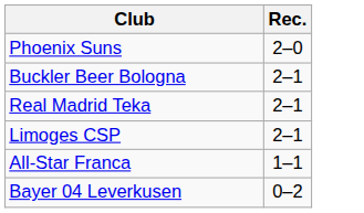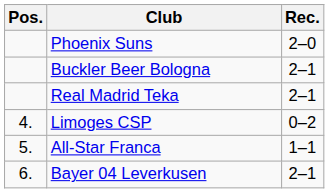 <table class="wikitable" style="text-align:center">
 <tr>
+<th width=25>Pos.</th>
 <th width=220>Club</th>
 <th width=25>Rec.</th>
 </tr>
 <tr>
+<td></td>
 <td align=left> <a href='#'>Phoenix Suns</a></td>
 <td>2–0</td>
 </tr>
 <tr>
+<td></td>
 <td align=left> <a href='#'>Buckler Beer Bologna</a></td>
 <td>2–1</td>
 </tr>
 <tr>
+<td></td>
 <td align=left> <a href='#'>Real Madrid Teka</a></td>
 <td>2–1</td>
 </tr>
 <tr>
+<td>4.</td>
 <td align=left> <a href='#'>Limoges CSP</a></td>
-<td>2–1</td>
+<td>0–2</td>
 </tr>
 <tr>
+<td>5.</td>
 <td align=left> <a href='#'>All-Star Franca</a></td>
 <td>1–1</td>
 </tr>
 <tr>
+<td>6.</td>
 <td align=left> <a href='#'>Bayer 04 Leverkusen</a></td>
-<td>0–2</td>
+<td>2–1</td>
 </tr>
 </table>
